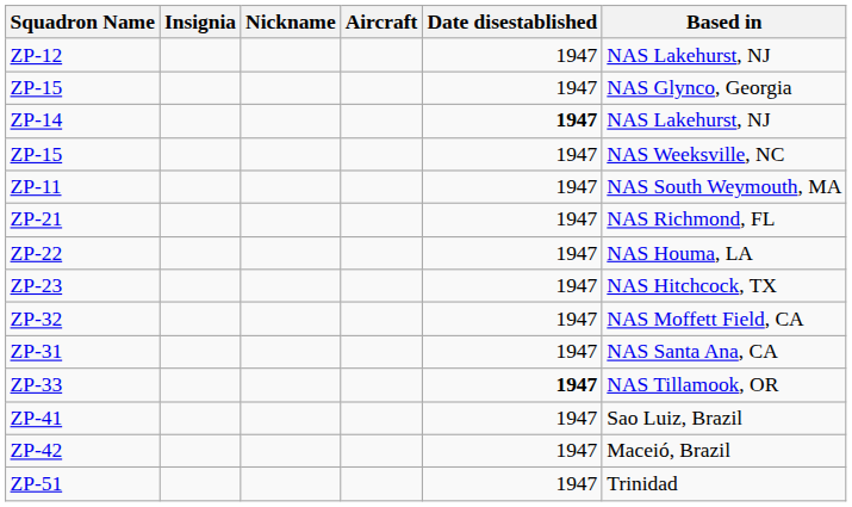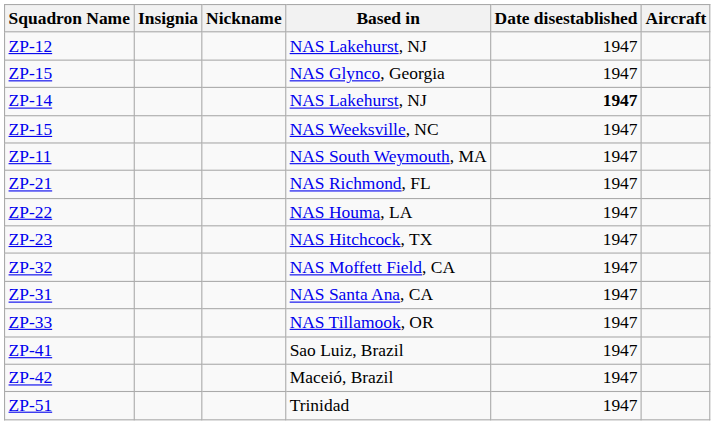 <table class="wikitable sortable">
 <tr>
 <th>Squadron Name</th>
 <th>Insignia</th>
 <th>Nickname</th>
+<th>Based in</th>
+<th>Date disestablished</th>
 <th>Aircraft</th>
-<th>Date disestablished</th>
-<th>Based in</th>
 </tr>
 <tr>
 <td><a href='#'>ZP-12</a></td>
 <td></td>
 <td></td>
+<td><a href='#'>NAS Lakehurst</a>, NJ</td>
+<td style="text-align:right;">1947</td>
 <td></td>
-<td style="text-align:right;">1947</td>
-<td><a href='#'>NAS Lakehurst</a>, NJ</td>
 </tr>
 <tr>
 <td><a href='#'>ZP-15</a></td>
 <td></td>
 <td></td>
+<td><a href='#'>NAS Glynco</a>, Georgia</td>
+<td style="text-align:right;">1947</td>
 <td></td>
-<td style="text-align:right;">1947</td>
-<td><a href='#'>NAS Glynco</a>, Georgia</td>
 </tr>
 <tr>
 <td><a href='#'>ZP-14</a></td>
 <td></td>
 <td></td>
+<td><a href='#'>NAS Lakehurst</a>, NJ</td>
+<td style="text-align:right;"><strong>1947</strong></td>
 <td></td>
-<td style="text-align:right;"><strong>1947</strong></td>
-<td><a href='#'>NAS Lakehurst</a>, NJ</td>
 </tr>
 <tr>
 <td><a href='#'>ZP-15</a></td>
 <td></td>
 <td></td>
+<td><a href='#'>NAS Weeksville</a>, NC</td>
+<td style="text-align:right;">1947</td>
 <td></td>
-<td style="text-align:right;">1947</td>
-<td><a href='#'>NAS Weeksville</a>, NC</td>
 </tr>
 <tr>
 <td><a href='#'>ZP-11</a></td>
 <td></td>
 <td></td>
+<td><a href='#'>NAS South Weymouth</a>, MA</td>
+<td style="text-align:right;">1947</td>
 <td></td>
-<td style="text-align:right;">1947</td>
-<td><a href='#'>NAS South Weymouth</a>, MA</td>
 </tr>
 <tr>
 <td><a href='#'>ZP-21</a></td>
 <td></td>
 <td></td>
+<td><a href='#'>NAS Richmond</a>, FL</td>
+<td style="text-align:right;">1947</td>
 <td></td>
-<td style="text-align:right;">1947</td>
-<td><a href='#'>NAS Richmond</a>, FL</td>
 </tr>
 <tr>
 <td><a href='#'>ZP-22</a></td>
 <td></td>
 <td></td>
+<td><a href='#'>NAS Houma</a>, LA</td>
+<td style="text-align:right;">1947</td>
 <td></td>
-<td style="text-align:right;">1947</td>
-<td><a href='#'>NAS Houma</a>, LA</td>
 </tr>
 <tr>
 <td><a href='#'>ZP-23</a></td>
 <td></td>
 <td></td>
+<td><a href='#'>NAS Hitchcock</a>, TX</td>
+<td style="text-align:right;">1947</td>
 <td></td>
-<td style="text-align:right;">1947</td>
-<td><a href='#'>NAS Hitchcock</a>, TX</td>
 </tr>
 <tr>
 <td><a href='#'>ZP-32</a></td>
 <td></td>
 <td></td>
+<td><a href='#'>NAS Moffett Field</a>, CA</td>
+<td style="text-align:right;">1947</td>
 <td></td>
-<td style="text-align:right;">1947</td>
-<td><a href='#'>NAS Moffett Field</a>, CA</td>
 </tr>
 <tr>
 <td><a href='#'>ZP-31</a></td>
 <td></td>
 <td></td>
+<td><a href='#'>NAS Santa Ana</a>, CA</td>
+<td style="text-align:right;">1947</td>
 <td></td>
-<td style="text-align:right;">1947</td>
-<td><a href='#'>NAS Santa Ana</a>, CA</td>
 </tr>
 <tr>
 <td><a href='#'>ZP-33</a></td>
 <td></td>
 <td></td>
+<td><a href='#'>NAS Tillamook</a>, OR</td>
+<td style="text-align:right;">1947</td>
 <td></td>
-<td style="text-align:right;"><strong>1947</strong></td>
-<td><a href='#'>NAS Tillamook</a>, OR</td>
 </tr>
 <tr>
 <td><a href='#'>ZP-41</a></td>
 <td></td>
 <td></td>
+<td>Sao Luiz, Brazil</td>
+<td style="text-align:right;">1947</td>
 <td></td>
-<td style="text-align:right;">1947</td>
-<td>Sao Luiz, Brazil</td>
 </tr>
 <tr>
 <td><a href='#'>ZP-42</a></td>
 <td></td>
 <td></td>
+<td>Maceió, Brazil</td>
+<td style="text-align:right;">1947</td>
 <td></td>
-<td style="text-align:right;">1947</td>
-<td>Maceió, Brazil</td>
 </tr>
 <tr>
 <td><a href='#'>ZP-51</a></td>
 <td></td>
 <td></td>
+<td>Trinidad</td>
+<td style="text-align:right;">1947</td>
 <td></td>
-<td style="text-align:right;">1947</td>
-<td>Trinidad</td>
 </tr>
 </table>
